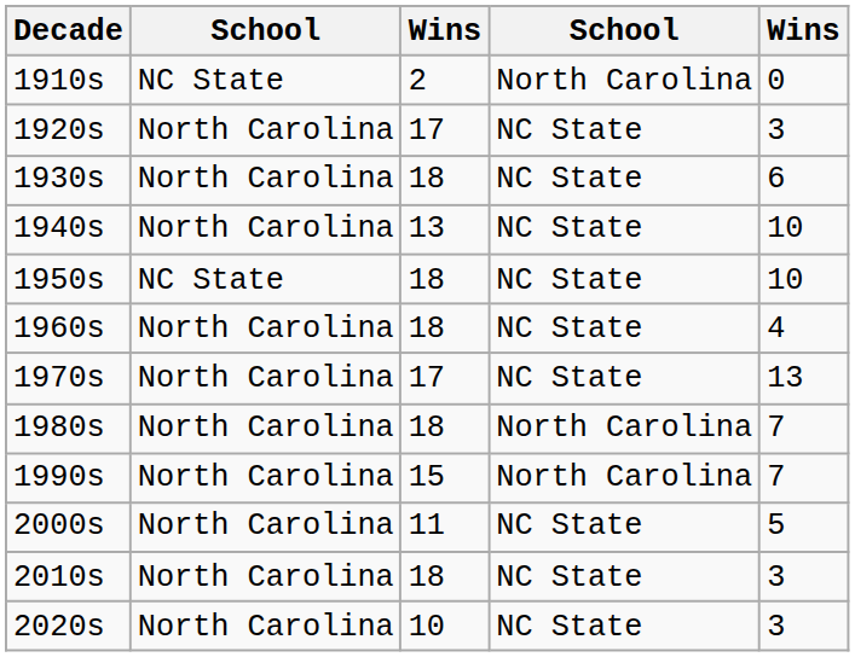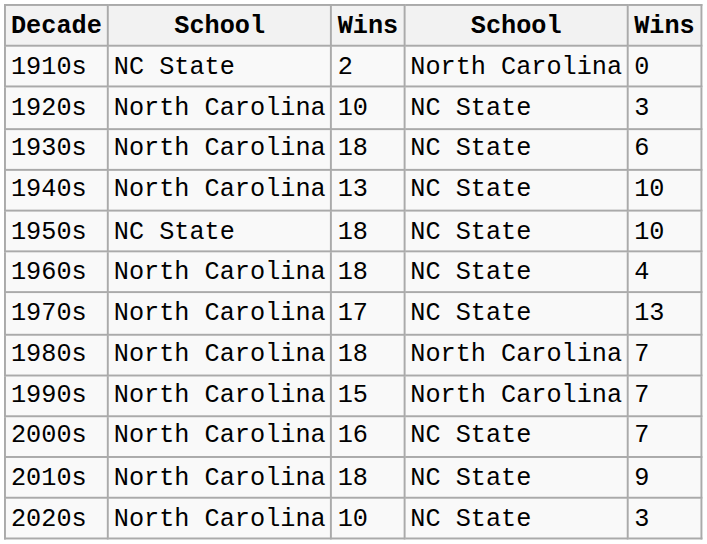 <table class="wikitable">
 <tr>
 <th>Decade</th>
 <th>School</th>
 <th>Wins</th>
 <th>School</th>
 <th>Wins</th>
 </tr>
 <tr>
 <td>1910s</td>
 <td>NC State</td>
 <td>2</td>
 <td>North Carolina</td>
 <td>0</td>
 </tr>
 <tr>
 <td>1920s</td>
 <td>North Carolina</td>
-<td>17</td>
+<td>10</td>
 <td>NC State</td>
 <td>3</td>
 </tr>
 <tr>
 <td>1930s</td>
 <td>North Carolina</td>
 <td>18</td>
 <td>NC State</td>
 <td>6</td>
 </tr>
 <tr>
 <td>1940s</td>
 <td>North Carolina</td>
 <td>13</td>
 <td>NC State</td>
 <td>10</td>
 </tr>
 <tr>
 <td>1950s</td>
 <td>NC State</td>
 <td>18</td>
 <td>NC State</td>
 <td>10</td>
 </tr>
 <tr>
 <td>1960s</td>
 <td>North Carolina</td>
 <td>18</td>
 <td>NC State</td>
 <td>4</td>
 </tr>
 <tr>
 <td>1970s</td>
 <td>North Carolina</td>
 <td>17</td>
 <td>NC State</td>
 <td>13</td>
 </tr>
 <tr>
 <td>1980s</td>
 <td>North Carolina</td>
 <td>18</td>
 <td>North Carolina</td>
 <td>7</td>
 </tr>
 <tr>
 <td>1990s</td>
 <td>North Carolina</td>
 <td>15</td>
 <td>North Carolina</td>
 <td>7</td>
 </tr>
 <tr>
 <td>2000s</td>
 <td>North Carolina</td>
-<td>11</td>
+<td>16</td>
 <td>NC State</td>
-<td>5</td>
+<td>7</td>
 </tr>
 <tr>
 <td>2010s</td>
 <td>North Carolina</td>
 <td>18</td>
 <td>NC State</td>
-<td>3</td>
+<td>9</td>
 </tr>
 <tr>
 <td>2020s</td>
 <td>North Carolina</td>
 <td>10</td>
 <td>NC State</td>
 <td>3</td>
 </tr>
 </table>
